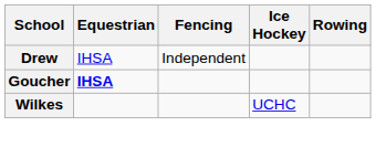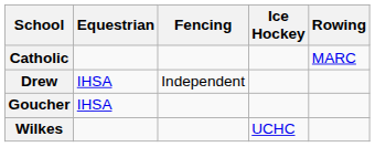 <table class="wikitable">
 <tr>
 <th>School</th>
 <th>Equestrian</th>
 <th>Fencing</th>
 <th>Ice<br>Hockey</th>
 <th>Rowing</th>
+</tr>
+<tr>
+<th>Catholic</th>
+<td></td>
+<td></td>
+<td></td>
+<td><a href='#'>MARC</a></td>
 </tr>
 <tr>
 <th>Drew</th>
 <td><a href='#'>IHSA</a></td>
 <td>Independent</td>
 <td></td>
 <td></td>
 </tr>
 <tr>
 <th>Goucher</th>
-<td><strong><a href='#'>IHSA</a></strong></td>
+<td><a href='#'>IHSA</a></td>
 <td></td>
 <td></td>
 <td></td>
 </tr>
 <tr>
 <th>Wilkes</th>
 <td></td>
 <td></td>
 <td><a href='#'>UCHC</a></td>
 <td></td>
 </tr>
 </table>
